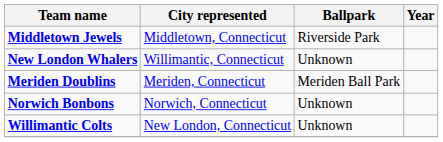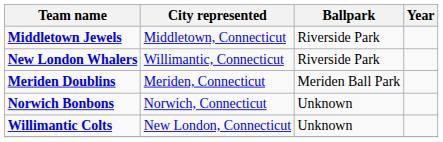 <table class="wikitable">
 <tr>
 <th>Team name</th>
 <th>City represented</th>
 <th>Ballpark</th>
 <th>Year</th>
 </tr>
 <tr>
 <td><strong><a href='#'>Middletown Jewels</a></strong></td>
 <td><a href='#'>Middletown, Connecticut</a></td>
 <td>Riverside Park</td>
 <td></td>
 </tr>
 <tr>
 <td><strong><a href='#'>New London Whalers</a></strong></td>
 <td><a href='#'>Willimantic, Connecticut</a></td>
-<td>Unknown</td>
+<td>Riverside Park</td>
 <td></td>
 </tr>
 <tr>
 <td><strong><a href='#'>Meriden Doublins</a></strong></td>
 <td><a href='#'>Meriden, Connecticut</a></td>
 <td>Meriden Ball Park</td>
 <td></td>
 </tr>
 <tr>
 <td><strong><a href='#'>Norwich Bonbons</a></strong></td>
 <td><a href='#'>Norwich, Connecticut</a></td>
 <td>Unknown</td>
 <td></td>
 </tr>
 <tr>
 <td><strong><a href='#'>Willimantic Colts</a></strong></td>
 <td><a href='#'>New London, Connecticut</a></td>
 <td>Unknown</td>
 <td></td>
 </tr>
 <tr>
 </tr>
 </table>
